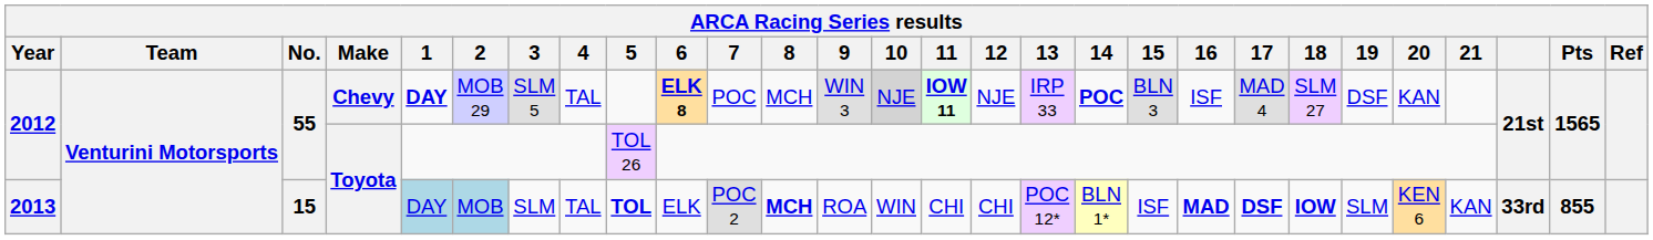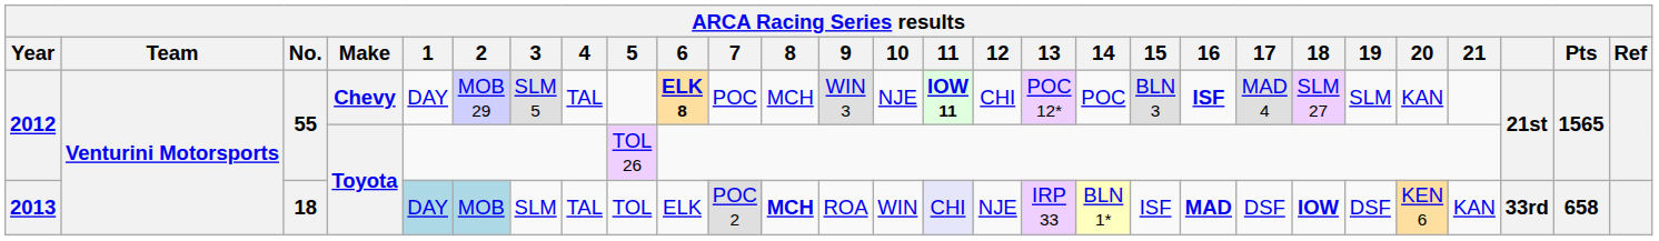 <table class="wikitable" style="text-align:center; font-size:85%">
 <tr>
 <th colspan=45><a href='#'>ARCA Racing Series</a> results</th>
 </tr>
 <tr>
 <th>Year</th>
 <th>Team</th>
 <th>No.</th>
 <th>Make</th>
 <th>1</th>
 <th>2</th>
 <th>3</th>
 <th>4</th>
 <th>5</th>
 <th>6</th>
 <th>7</th>
 <th>8</th>
 <th>9</th>
 <th>10</th>
 <th>11</th>
 <th>12</th>
 <th>13</th>
 <th>14</th>
 <th>15</th>
 <th>16</th>
 <th>17</th>
 <th>18</th>
 <th>19</th>
 <th>20</th>
 <th>21</th>
 <th></th>
 <th>Pts</th>
 <th>Ref</th>
 </tr>
 <tr>
 <th rowspan=2><a href='#'>2012</a></th>
 <th rowspan=3><a href='#'>Venturini Motorsports</a></th>
 <th rowspan=2>55</th>
 <th><a href='#'>Chevy</a></th>
-<td><strong><a href='#'>DAY</a></strong></td>
+<td><a href='#'>DAY</a></td>
 <td style="background:#CFCFFF;"><a href='#'>MOB</a><br><small>29</small></td>
 <td style="background:#DFDFDF;"><a href='#'>SLM</a><br><small>5</small></td>
 <td><a href='#'>TAL</a></td>
 <td></td>
 <td style="background:#FFDF9F;"><strong><a href='#'>ELK</a><br><small>8</small></strong></td>
 <td><a href='#'>POC</a></td>
 <td><a href='#'>MCH</a></td>
 <td style="background:#DFDFDF;"><a href='#'>WIN</a><br><small>3</small></td>
-<td style="background: lightgrey;"><a href='#'>NJE</a></td>
+<td><a href='#'>NJE</a></td>
 <td style="background:#DFFFDF;"><strong><a href='#'>IOW</a><br><small>11</small></strong></td>
-<td><a href='#'>NJE</a></td>
-<td style="background:#EFCFFF;"><a href='#'>IRP</a><br><small>33</small></td>
-<td><strong><a href='#'>POC</a></strong></td>
+<td><a href='#'>CHI</a></td>
+<td style="background:#EFCFFF;"><a href='#'>POC</a><br><small>12*</small></td>
+<td><a href='#'>POC</a></td>
 <td style="background:#DFDFDF;"><a href='#'>BLN</a><br><small>3</small></td>
-<td><a href='#'>ISF</a></td>
+<td><strong><a href='#'>ISF</a></strong></td>
 <td style="background:#DFDFDF;"><a href='#'>MAD</a><br><small>4</small></td>
 <td style="background:#EFCFFF;"><a href='#'>SLM</a><br><small>27</small></td>
-<td><a href='#'>DSF</a></td>
+<td><a href='#'>SLM</a></td>
 <td><a href='#'>KAN</a></td>
 <td></td>
 <th rowspan=2>21st</th>
 <th rowspan=2>1565</th>
 <th rowspan=2></th>
 </tr>
 <tr>
 <th rowspan=2><a href='#'>Toyota</a></th>
 <td colspan=4></td>
 <td style="background:#EFCFFF;"><a href='#'>TOL</a><br><small>26</small></td>
 <td colspan=16></td>
 </tr>
 <tr>
 <th><a href='#'>2013</a></th>
-<th>15</th>
+<th>18</th>
 <td style="background: lightblue;"><a href='#'>DAY</a></td>
 <td style="background: lightblue;"><a href='#'>MOB</a></td>
 <td><a href='#'>SLM</a></td>
 <td><a href='#'>TAL</a></td>
-<td><strong><a href='#'>TOL</a></strong></td>
+<td><a href='#'>TOL</a></td>
 <td><a href='#'>ELK</a></td>
 <td style="background:#DFDFDF;"><a href='#'>POC</a><br><small>2</small></td>
 <td><strong><a href='#'>MCH</a></strong></td>
 <td><a href='#'>ROA</a></td>
 <td><a href='#'>WIN</a></td>
-<td><a href='#'>CHI</a></td>
-<td><a href='#'>CHI</a></td>
-<td style="background:#EFCFFF;"><a href='#'>POC</a><br><small>12*</small></td>
+<td style="background: lavender;"><a href='#'>CHI</a></td>
+<td><a href='#'>NJE</a></td>
+<td style="background:#EFCFFF;"><a href='#'>IRP</a><br><small>33</small></td>
 <td style="background:#FFFFBF;"><a href='#'>BLN</a><br><small>1*</small></td>
 <td><a href='#'>ISF</a></td>
 <td><strong><a href='#'>MAD</a></strong></td>
-<td><strong><a href='#'>DSF</a></strong></td>
+<td><a href='#'>DSF</a></td>
 <td><strong><a href='#'>IOW</a></strong></td>
-<td><a href='#'>SLM</a></td>
+<td><a href='#'>DSF</a></td>
 <td style="background:#FFDF9F;"><a href='#'>KEN</a><br><small>6</small></td>
 <td><a href='#'>KAN</a></td>
 <th>33rd</th>
-<th>855</th>
+<th>658</th>
 <th></th>
 </tr>
 </table>
